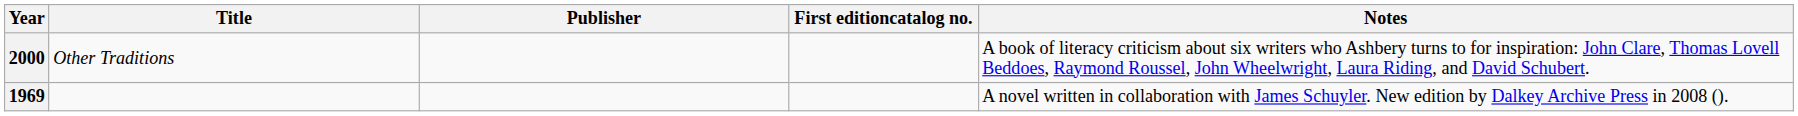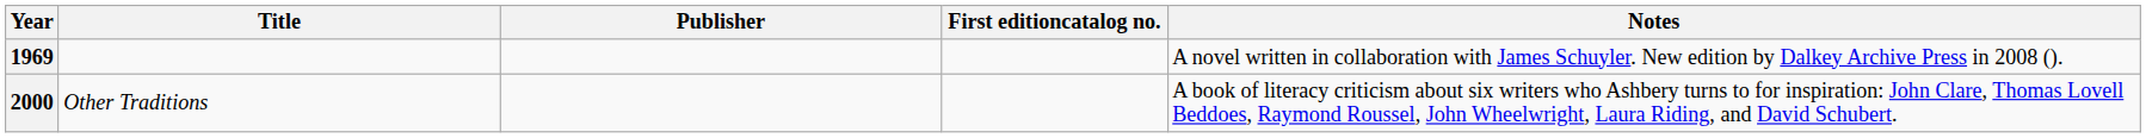 <table class="sortable wikitable" width="100%">
 <tr>
 <th style="width: 2em">Year</th>
 <th style="width: 20em">Title</th>
 <th style="width: 20em">Publisher</th>
 <th style="width: 10em">First editioncatalog no.</th>
 <th class="unsortable">Notes</th>
 </tr>
 <tr>
+<th scope="row" style="text-align: center;">1969</th>
+<td></td>
+<td></td>
+<td style="text-align: center"></td>
+<td>A novel written in collaboration with <a href='#'>James Schuyler</a>. New edition by <a href='#'>Dalkey Archive Press</a> in 2008 ().</td>
+</tr>
+<tr>
 <th scope="row" style="text-align: center">2000</th>
 <td><em>Other Traditions</em></td>
 <td></td>
 <td style="text-align: center"></td>
 <td>A book of literacy criticism about six writers who Ashbery turns to for inspiration: <a href='#'>John Clare</a>, <a href='#'>Thomas Lovell Beddoes</a>, <a href='#'>Raymond Roussel</a>, <a href='#'>John Wheelwright</a>, <a href='#'>Laura Riding</a>, and <a href='#'>David Schubert</a>.</td>
 </tr>
-<tr>
-<th scope="row" style="text-align: center;">1969</th>
-<td></td>
-<td></td>
-<td style="text-align: center"></td>
-<td>A novel written in collaboration with <a href='#'>James Schuyler</a>. New edition by <a href='#'>Dalkey Archive Press</a> in 2008 ().</td>
-</tr>
 </table>
